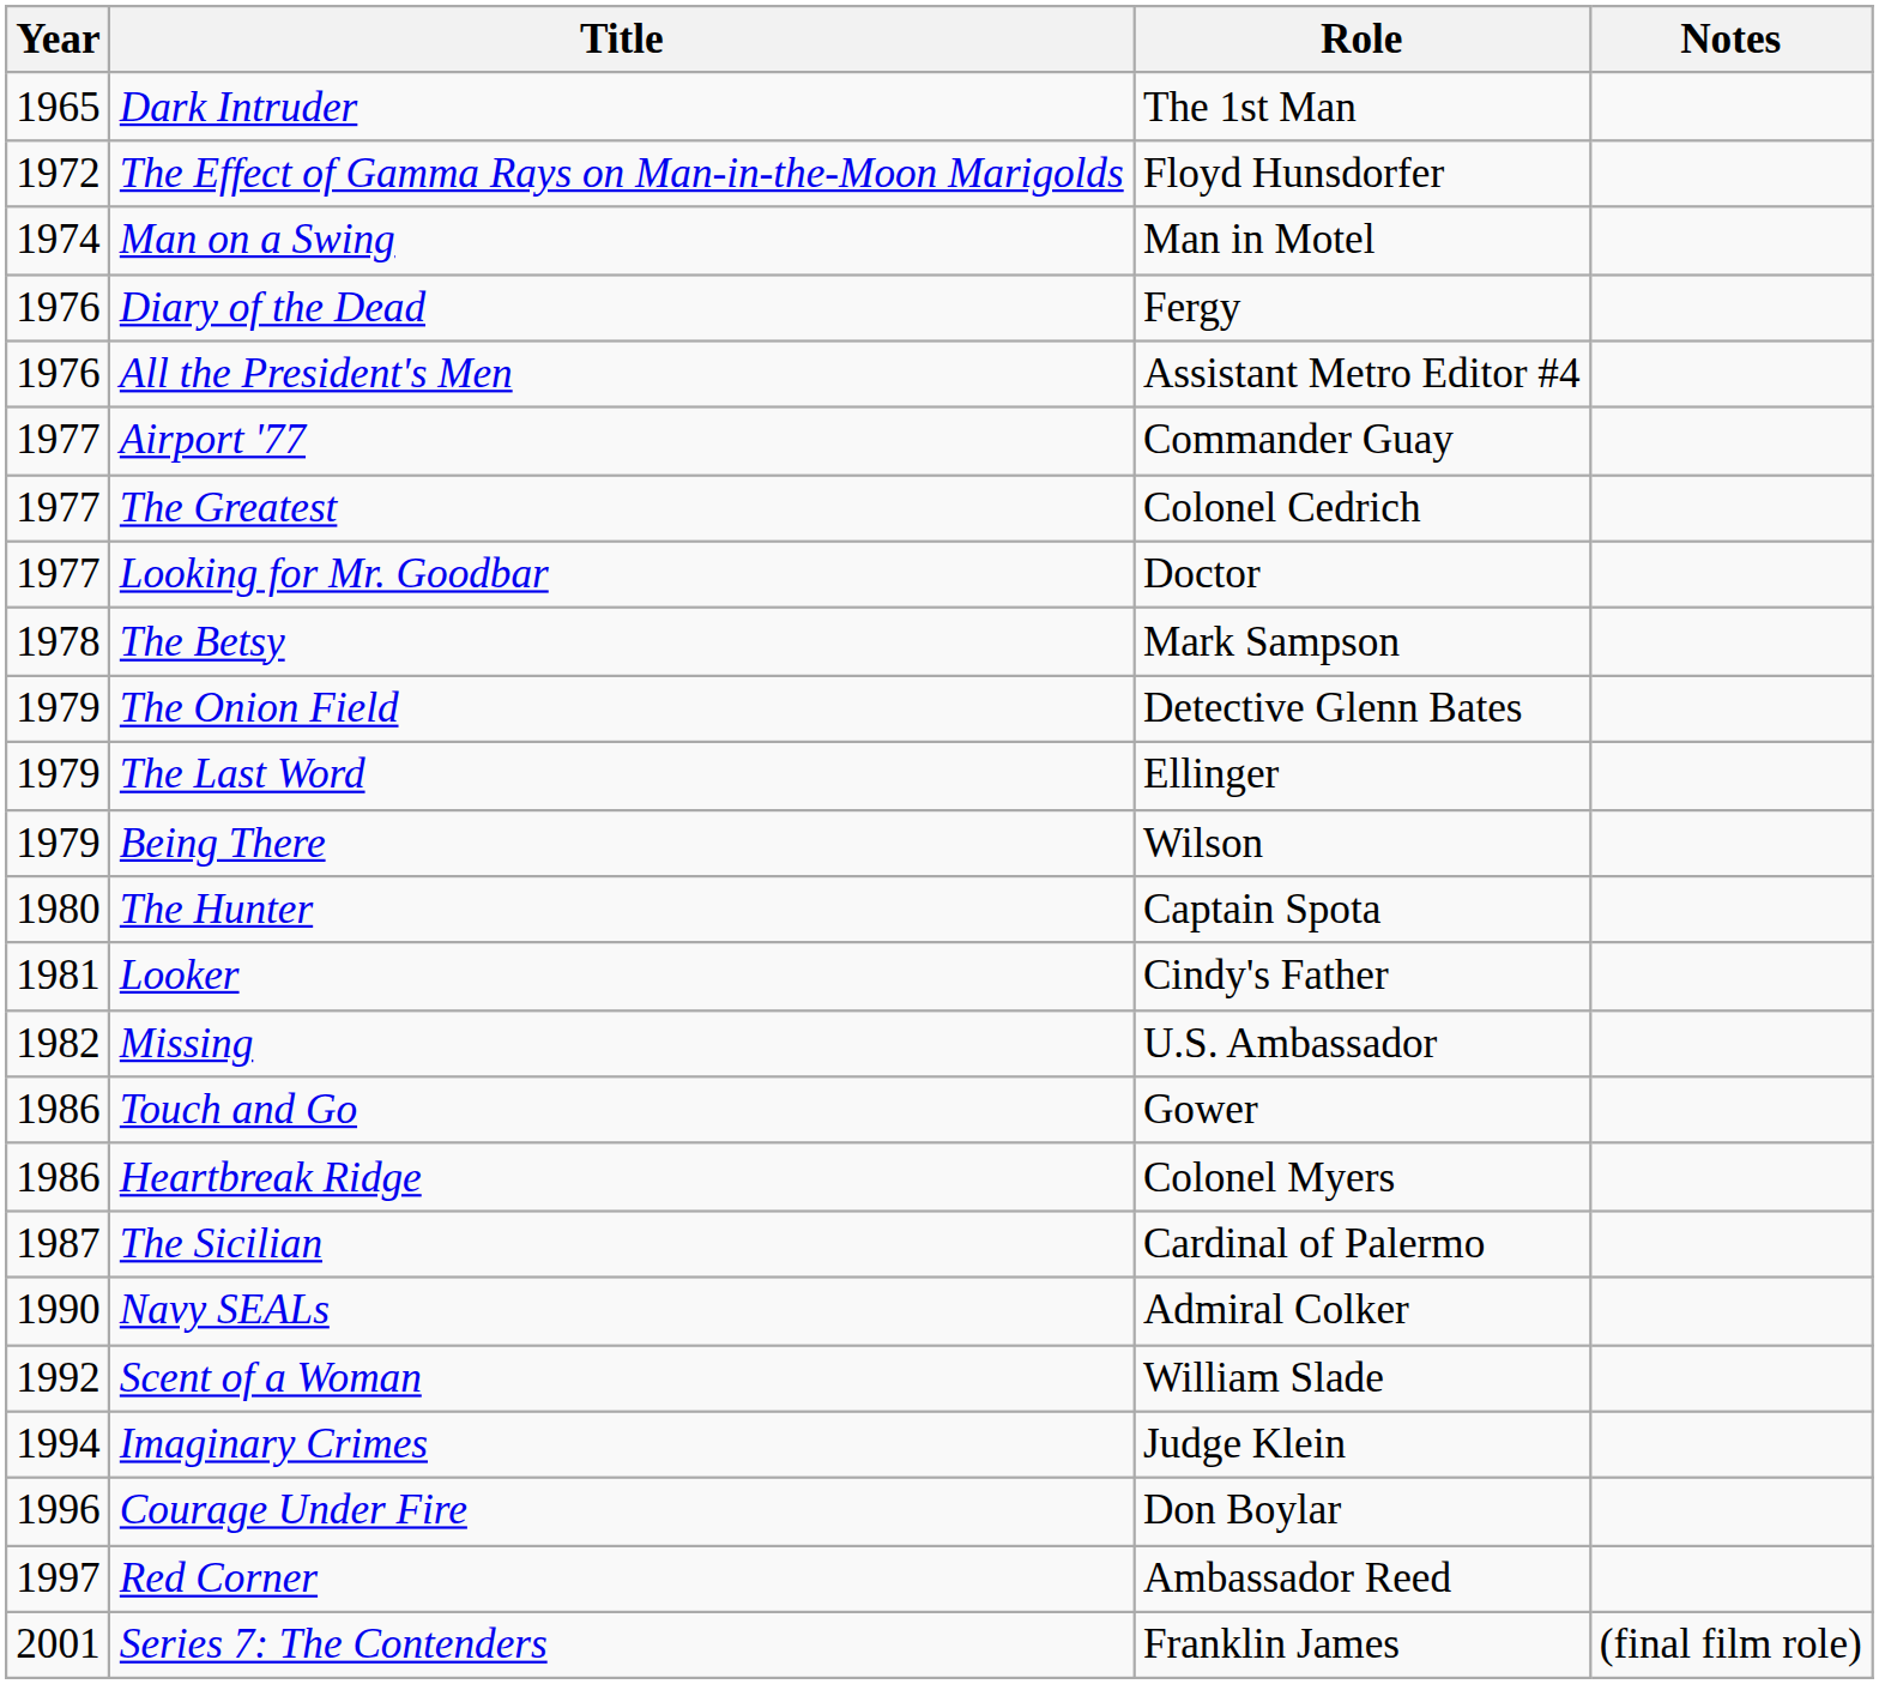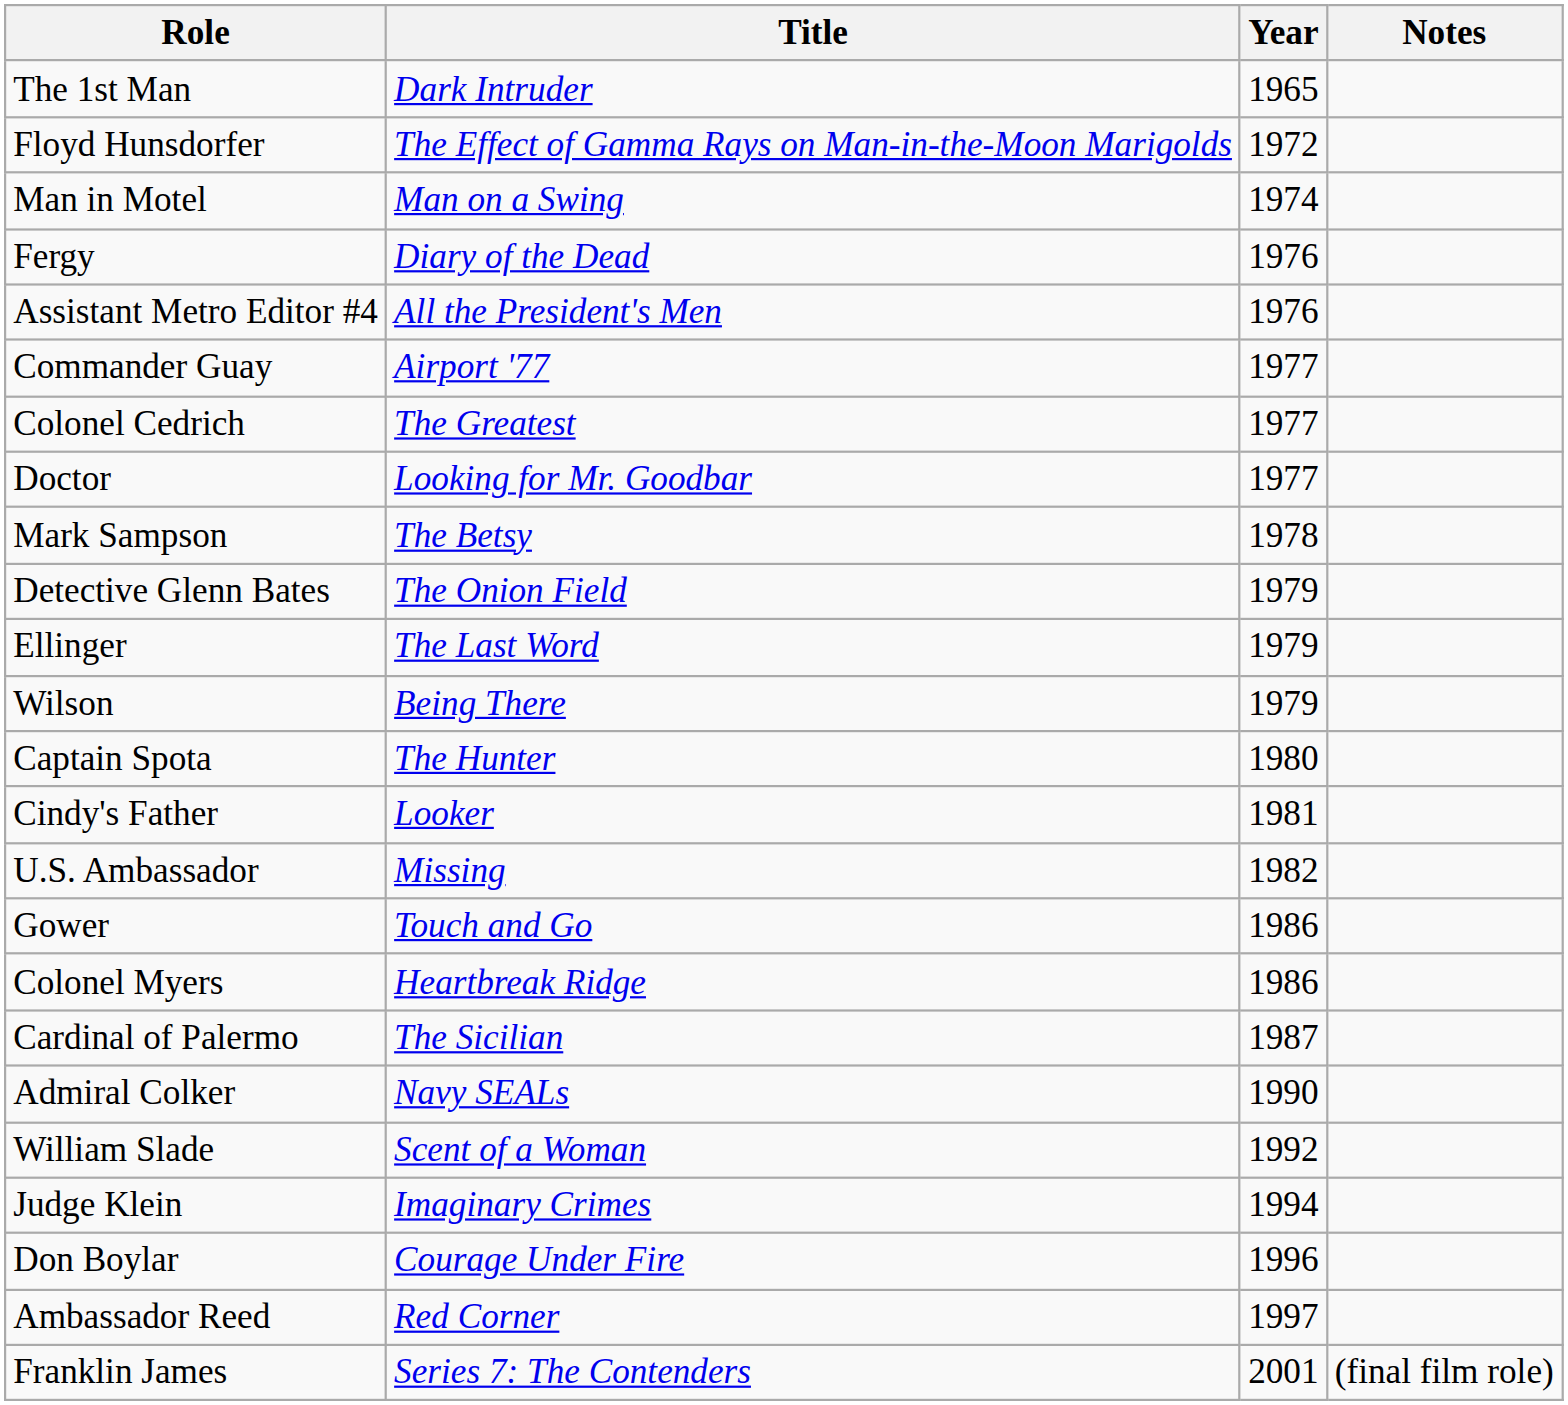 <table class="wikitable sortable">
 <tr>
+<th>Role</th>
+<th>Title</th>
 <th>Year</th>
-<th>Title</th>
-<th>Role</th>
 <th class="unsortable">Notes</th>
 </tr>
 <tr>
+<td>The 1st Man</td>
+<td><em><a href='#'>Dark Intruder</a></em></td>
 <td>1965</td>
-<td><em><a href='#'>Dark Intruder</a></em></td>
-<td>The 1st Man</td>
 <td></td>
 </tr>
 <tr>
+<td>Floyd Hunsdorfer</td>
+<td><em><a href='#'>The Effect of Gamma Rays on Man-in-the-Moon Marigolds</a></em></td>
 <td>1972</td>
-<td><em><a href='#'>The Effect of Gamma Rays on Man-in-the-Moon Marigolds</a></em></td>
-<td>Floyd Hunsdorfer</td>
 <td></td>
 </tr>
 <tr>
+<td>Man in Motel</td>
+<td><em><a href='#'>Man on a Swing</a></em></td>
 <td>1974</td>
-<td><em><a href='#'>Man on a Swing</a></em></td>
-<td>Man in Motel</td>
 <td></td>
 </tr>
 <tr>
+<td>Fergy</td>
+<td><em><a href='#'>Diary of the Dead</a></em></td>
 <td>1976</td>
-<td><em><a href='#'>Diary of the Dead</a></em></td>
-<td>Fergy</td>
 <td></td>
 </tr>
 <tr>
+<td>Assistant Metro Editor #4</td>
+<td><em><a href='#'>All the President's Men</a></em></td>
 <td>1976</td>
-<td><em><a href='#'>All the President's Men</a></em></td>
-<td>Assistant Metro Editor #4</td>
 <td></td>
 </tr>
 <tr>
+<td>Commander Guay</td>
+<td><em><a href='#'>Airport '77</a></em></td>
 <td>1977</td>
-<td><em><a href='#'>Airport '77</a></em></td>
-<td>Commander Guay</td>
 <td></td>
 </tr>
 <tr>
+<td>Colonel Cedrich</td>
+<td><em><a href='#'>The Greatest</a></em></td>
 <td>1977</td>
-<td><em><a href='#'>The Greatest</a></em></td>
-<td>Colonel Cedrich</td>
 <td></td>
 </tr>
 <tr>
+<td>Doctor</td>
+<td><em><a href='#'>Looking for Mr. Goodbar</a></em></td>
 <td>1977</td>
-<td><em><a href='#'>Looking for Mr. Goodbar</a></em></td>
-<td>Doctor</td>
 <td></td>
 </tr>
 <tr>
+<td>Mark Sampson</td>
+<td><em><a href='#'>The Betsy</a></em></td>
 <td>1978</td>
-<td><em><a href='#'>The Betsy</a></em></td>
-<td>Mark Sampson</td>
 <td></td>
 </tr>
 <tr>
+<td>Detective Glenn Bates</td>
+<td><em><a href='#'>The Onion Field</a></em></td>
 <td>1979</td>
-<td><em><a href='#'>The Onion Field</a></em></td>
-<td>Detective Glenn Bates</td>
 <td></td>
 </tr>
 <tr>
+<td>Ellinger</td>
+<td><em><a href='#'>The Last Word</a></em></td>
 <td>1979</td>
-<td><em><a href='#'>The Last Word</a></em></td>
-<td>Ellinger</td>
 <td></td>
 </tr>
 <tr>
+<td>Wilson</td>
+<td><em><a href='#'>Being There</a></em></td>
 <td>1979</td>
-<td><em><a href='#'>Being There</a></em></td>
-<td>Wilson</td>
 <td></td>
 </tr>
 <tr>
+<td>Captain Spota</td>
+<td><em><a href='#'>The Hunter</a></em></td>
 <td>1980</td>
-<td><em><a href='#'>The Hunter</a></em></td>
-<td>Captain Spota</td>
 <td></td>
 </tr>
 <tr>
+<td>Cindy's Father</td>
+<td><em><a href='#'>Looker</a></em></td>
 <td>1981</td>
-<td><em><a href='#'>Looker</a></em></td>
-<td>Cindy's Father</td>
 <td></td>
 </tr>
 <tr>
+<td>U.S. Ambassador</td>
+<td><em><a href='#'>Missing</a></em></td>
 <td>1982</td>
-<td><em><a href='#'>Missing</a></em></td>
-<td>U.S. Ambassador</td>
 <td></td>
 </tr>
 <tr>
+<td>Gower</td>
+<td><em><a href='#'>Touch and Go</a></em></td>
 <td>1986</td>
-<td><em><a href='#'>Touch and Go</a></em></td>
-<td>Gower</td>
 <td></td>
 </tr>
 <tr>
+<td>Colonel Myers</td>
+<td><em><a href='#'>Heartbreak Ridge</a></em></td>
 <td>1986</td>
-<td><em><a href='#'>Heartbreak Ridge</a></em></td>
-<td>Colonel Myers</td>
 <td></td>
 </tr>
 <tr>
+<td>Cardinal of Palermo</td>
+<td><em><a href='#'>The Sicilian</a></em></td>
 <td>1987</td>
-<td><em><a href='#'>The Sicilian</a></em></td>
-<td>Cardinal of Palermo</td>
 <td></td>
 </tr>
 <tr>
+<td>Admiral Colker</td>
+<td><em><a href='#'>Navy SEALs</a></em></td>
 <td>1990</td>
-<td><em><a href='#'>Navy SEALs</a></em></td>
-<td>Admiral Colker</td>
 <td></td>
 </tr>
 <tr>
+<td>William Slade</td>
+<td><em><a href='#'>Scent of a Woman</a></em></td>
 <td>1992</td>
-<td><em><a href='#'>Scent of a Woman</a></em></td>
-<td>William Slade</td>
 <td></td>
 </tr>
 <tr>
+<td>Judge Klein</td>
+<td><em><a href='#'>Imaginary Crimes</a></em></td>
 <td>1994</td>
-<td><em><a href='#'>Imaginary Crimes</a></em></td>
-<td>Judge Klein</td>
 <td></td>
 </tr>
 <tr>
+<td>Don Boylar</td>
+<td><em><a href='#'>Courage Under Fire</a></em></td>
 <td>1996</td>
-<td><em><a href='#'>Courage Under Fire</a></em></td>
-<td>Don Boylar</td>
 <td></td>
 </tr>
 <tr>
+<td>Ambassador Reed</td>
+<td><em><a href='#'>Red Corner</a></em></td>
 <td>1997</td>
-<td><em><a href='#'>Red Corner</a></em></td>
-<td>Ambassador Reed</td>
 <td></td>
 </tr>
 <tr>
+<td>Franklin James</td>
+<td><em><a href='#'>Series 7: The Contenders</a></em></td>
 <td>2001</td>
-<td><em><a href='#'>Series 7: The Contenders</a></em></td>
-<td>Franklin James</td>
 <td>(final film role)</td>
 </tr>
 </table>
